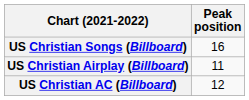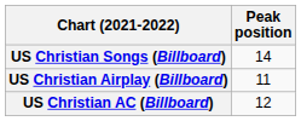 <table class="wikitable sortable plainrowheaders" style="text-align:center">
 <tr>
 <th scope="col">Chart (2021-2022)</th>
 <th scope="col">Peak<br> position</th>
 </tr>
 <tr>
 <th scope="row">US <a href='#'>Christian Songs</a> (<a href='#'><em>Billboard</em></a>)</th>
-<td>16</td>
+<td>14</td>
 </tr>
 <tr>
 <th scope="row">US <a href='#'>Christian Airplay</a> (<a href='#'><em>Billboard</em></a>)</th>
 <td>11</td>
 </tr>
 <tr>
 <th scope="row">US <a href='#'>Christian AC</a> (<a href='#'><em>Billboard</em></a>)</th>
 <td>12</td>
 </tr>
 </table>
